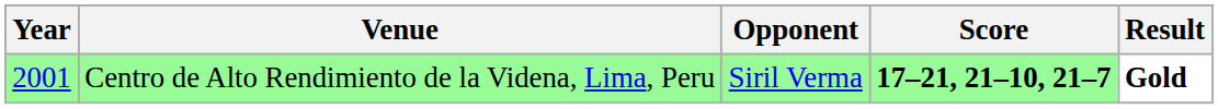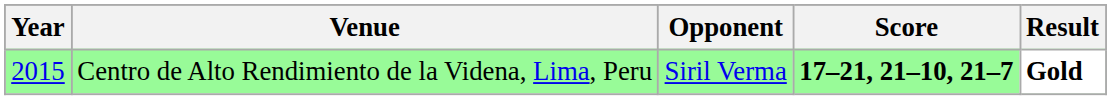 <table class="sortable wikitable" style="font-size: 90%;">
 <tr>
 <th>Year</th>
 <th>Venue</th>
 <th>Opponent</th>
 <th>Score</th>
 <th>Result</th>
 </tr>
 <tr style="background:#98FB98">
-<td align="center"><a href='#'>2001</a></td>
+<td align="center"><a href='#'>2015</a></td>
 <td align="left">Centro de Alto Rendimiento de la Videna, <a href='#'>Lima</a>, Peru</td>
 <td align="left"> <a href='#'>Siril Verma</a></td>
 <td align="left"><strong>17–21, 21–10, 21–7</strong></td>
 <td style="text-align:left; background:white"> <strong>Gold</strong></td>
 </tr>
 </table>
